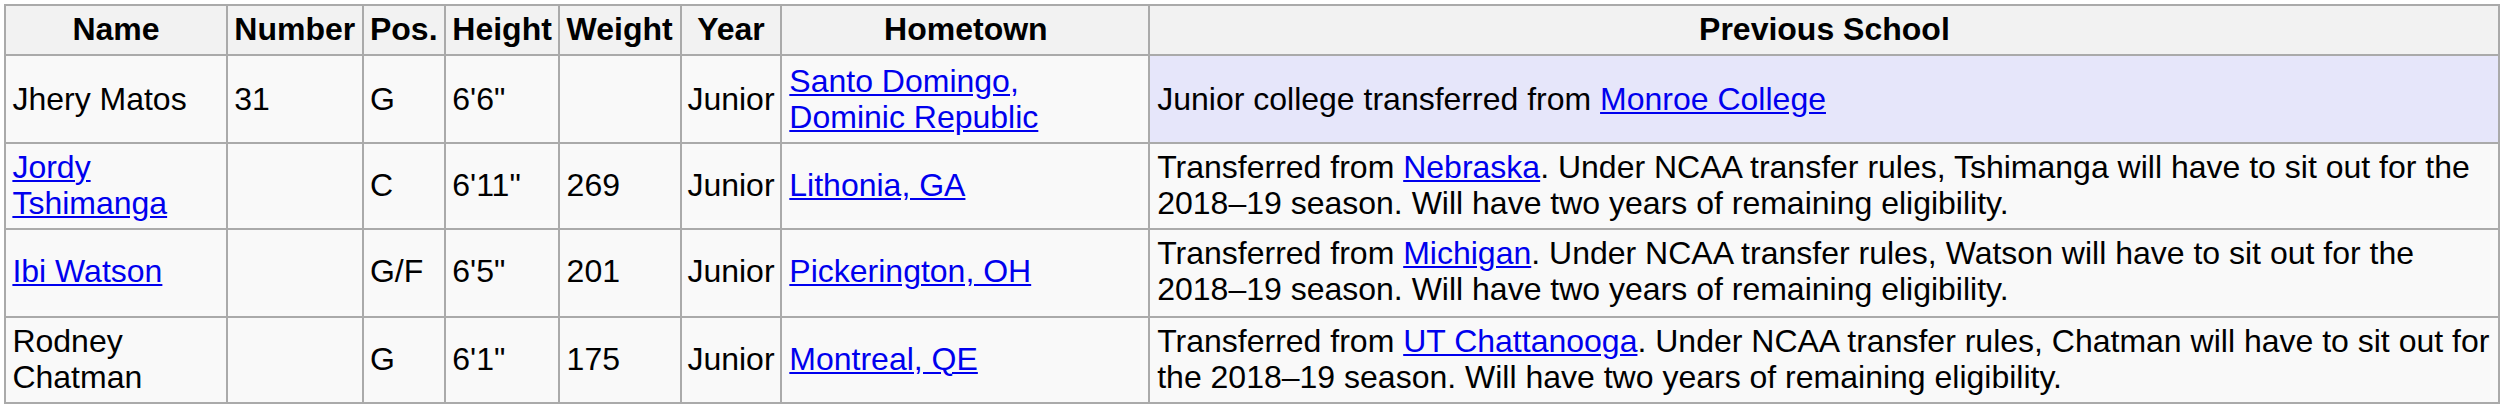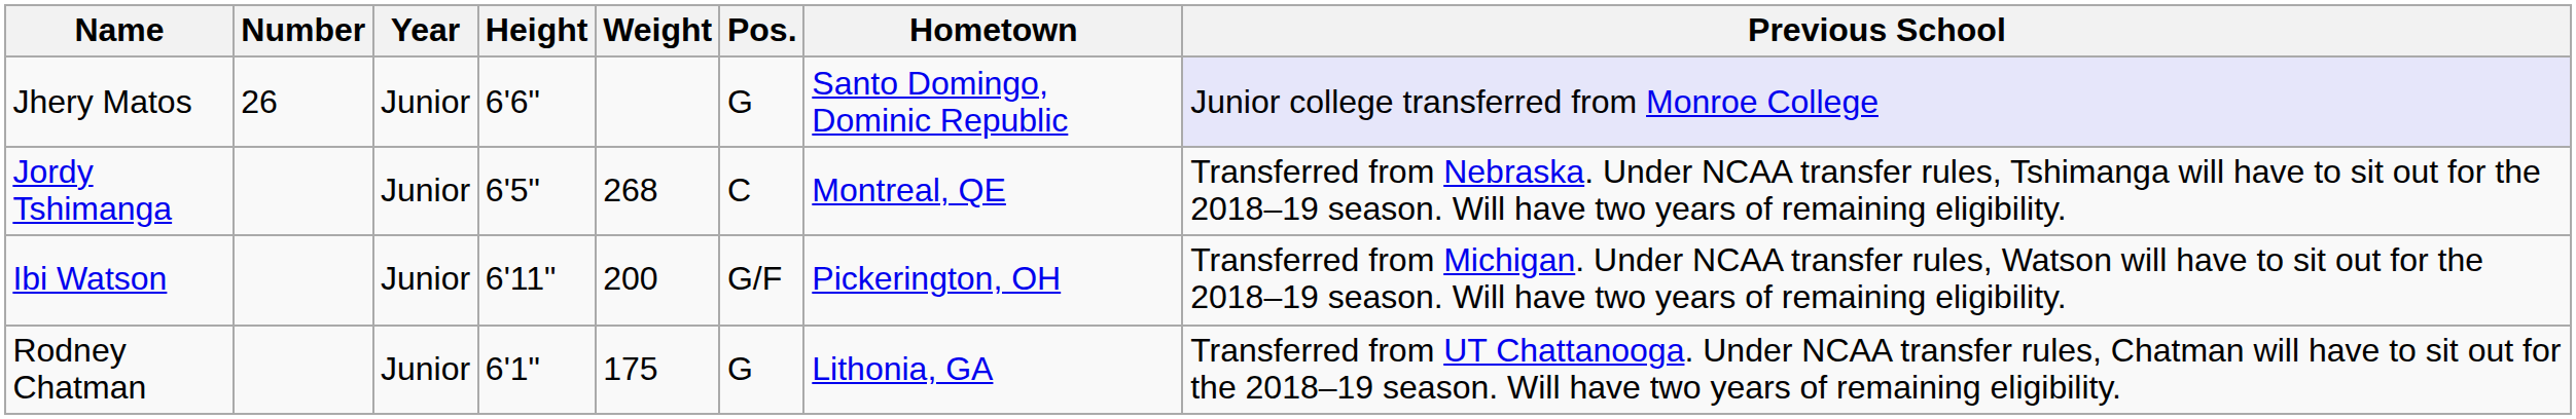 <table class="wikitable sortable" border="1">
 <tr>
 <th>Name</th>
 <th>Number</th>
-<th>Pos.</th>
+<th>Year</th>
 <th>Height</th>
 <th>Weight</th>
-<th>Year</th>
+<th>Pos.</th>
 <th>Hometown</th>
 <th class="unsortable">Previous School</th>
 </tr>
 <tr>
 <td>Jhery Matos</td>
-<td>31</td>
-<td>G</td>
+<td>26</td>
+<td>Junior</td>
 <td>6'6"</td>
 <td></td>
-<td>Junior</td>
+<td>G</td>
 <td><a href='#'>Santo Domingo, Dominic Republic</a></td>
 <td style="background: lavender;">Junior college transferred from <a href='#'>Monroe College</a></td>
 </tr>
 <tr>
 <td><a href='#'>Jordy Tshimanga</a></td>
 <td></td>
+<td>Junior</td>
+<td>6'5"</td>
+<td>268</td>
 <td>C</td>
-<td>6'11"</td>
-<td>269</td>
-<td>Junior</td>
-<td><a href='#'>Lithonia, GA</a></td>
+<td><a href='#'>Montreal, QE</a></td>
 <td>Transferred from <a href='#'>Nebraska</a>. Under NCAA transfer rules, Tshimanga will have to sit out for the 2018–19 season. Will have two years of remaining eligibility.</td>
 </tr>
 <tr>
 <td><a href='#'>Ibi Watson</a></td>
 <td></td>
+<td>Junior</td>
+<td>6'11"</td>
+<td>200</td>
 <td>G/F</td>
-<td>6'5"</td>
-<td>201</td>
-<td>Junior</td>
 <td><a href='#'>Pickerington, OH</a></td>
 <td>Transferred from <a href='#'>Michigan</a>. Under NCAA transfer rules, Watson will have to sit out for the 2018–19 season. Will have two years of remaining eligibility.</td>
 </tr>
 <tr>
 <td>Rodney Chatman</td>
 <td></td>
-<td>G</td>
+<td>Junior</td>
 <td>6'1"</td>
 <td>175</td>
-<td>Junior</td>
-<td><a href='#'>Montreal, QE</a></td>
+<td>G</td>
+<td><a href='#'>Lithonia, GA</a></td>
 <td>Transferred from <a href='#'>UT Chattanooga</a>. Under NCAA transfer rules, Chatman will have to sit out for the 2018–19 season. Will have two years of remaining eligibility.</td>
 </tr>
 </table>
